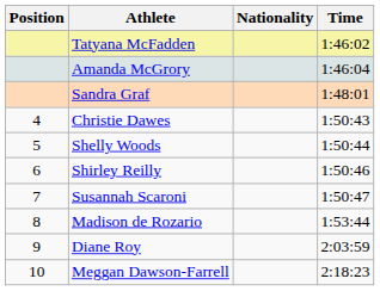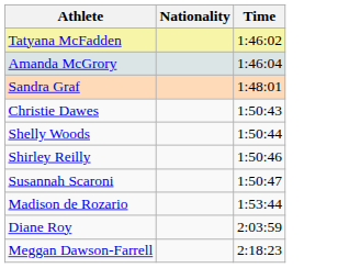 <table class="wikitable sortable">
 <tr>
-<th>Position</th>
 <th>Athlete</th>
 <th>Nationality</th>
 <th>Time</th>
 </tr>
 <tr bgcolor="#F7F6A8">
-<td align=center></td>
 <td><a href='#'>Tatyana McFadden</a></td>
 <td></td>
 <td>1:46:02 </td>
 </tr>
 <tr bgcolor="#DCE5E5">
-<td align=center></td>
 <td><a href='#'>Amanda McGrory</a></td>
 <td></td>
 <td>1:46:04</td>
 </tr>
 <tr bgcolor="#FFDAB9">
-<td align=center></td>
 <td><a href='#'>Sandra Graf</a></td>
 <td></td>
 <td>1:48:01</td>
 </tr>
 <tr>
-<td align=center>4</td>
 <td><a href='#'>Christie Dawes</a></td>
 <td></td>
 <td>1:50:43</td>
 </tr>
 <tr>
-<td align=center>5</td>
 <td><a href='#'>Shelly Woods</a></td>
 <td></td>
 <td>1:50:44</td>
 </tr>
 <tr>
-<td align=center>6</td>
 <td><a href='#'>Shirley Reilly</a></td>
 <td></td>
 <td>1:50:46</td>
 </tr>
 <tr>
-<td align=center>7</td>
 <td><a href='#'>Susannah Scaroni</a></td>
 <td></td>
 <td>1:50:47</td>
 </tr>
 <tr>
-<td align=center>8</td>
 <td><a href='#'>Madison de Rozario</a></td>
 <td></td>
 <td>1:53:44</td>
 </tr>
 <tr>
-<td align=center>9</td>
 <td><a href='#'>Diane Roy</a></td>
 <td></td>
 <td>2:03:59</td>
 </tr>
 <tr>
-<td align=center>10</td>
 <td><a href='#'>Meggan Dawson-Farrell</a></td>
 <td></td>
 <td>2:18:23</td>
 </tr>
 </table>
